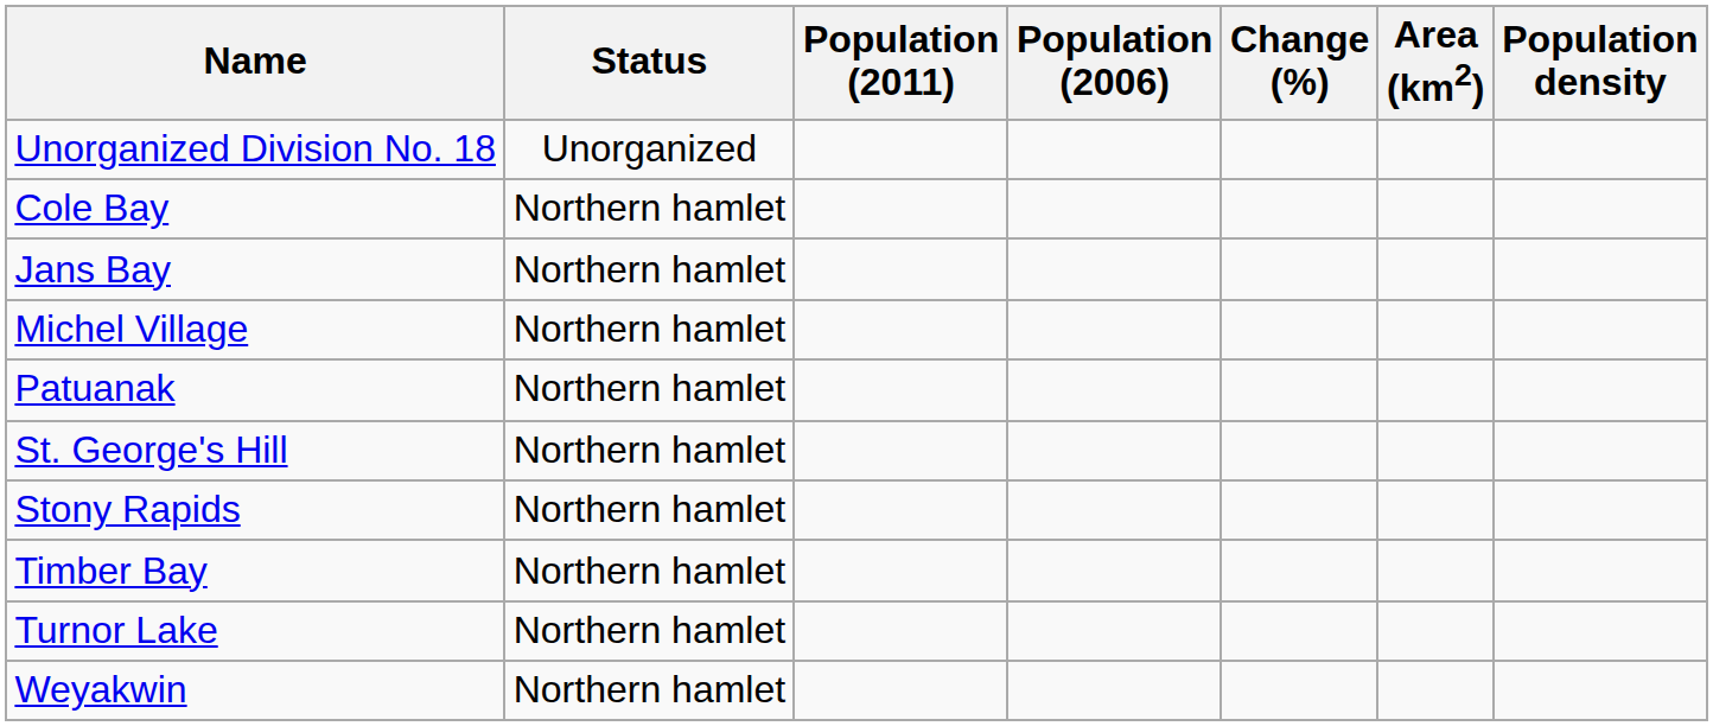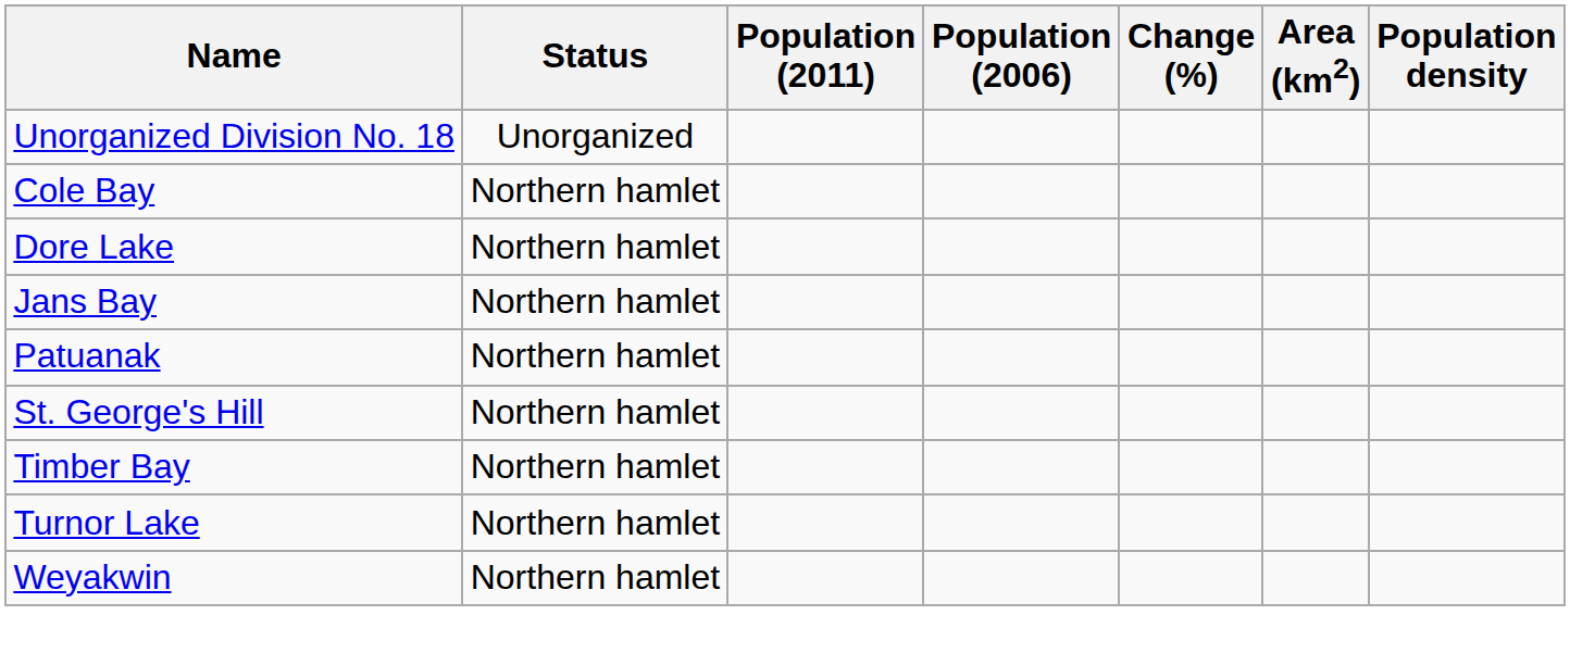 <table class="wikitable sortable">
 <tr>
 <th>Name</th>
 <th>Status</th>
 <th>Population<br>(2011)</th>
 <th>Population<br>(2006)</th>
 <th>Change<br>(%)</th>
 <th>Area<br>(km<sup>2</sup>)</th>
 <th>Population<br>density</th>
 </tr>
 <tr>
 <td><a href='#'>Unorganized Division No. 18</a></td>
 <td align=center>Unorganized</td>
 <td align=center></td>
 <td align=center></td>
 <td align=center></td>
 <td align=center></td>
 <td align=center></td>
 </tr>
 <tr>
 <td><a href='#'>Cole Bay</a></td>
 <td align=center>Northern hamlet</td>
 <td align=center></td>
 <td align=center></td>
 <td align=center></td>
 <td align=center></td>
 <td align=center></td>
 </tr>
 <tr>
-<td><a href='#'>Jans Bay</a></td>
+<td><a href='#'>Dore Lake</a></td>
 <td align=center>Northern hamlet</td>
 <td align=center></td>
 <td align=center></td>
 <td align=center></td>
 <td align=center></td>
 <td align=center></td>
 </tr>
 <tr>
-<td><a href='#'>Michel Village</a></td>
+<td><a href='#'>Jans Bay</a></td>
 <td align=center>Northern hamlet</td>
 <td align=center></td>
 <td align=center></td>
 <td align=center></td>
 <td align=center></td>
 <td align=center></td>
 </tr>
 <tr>
 <td><a href='#'>Patuanak</a></td>
 <td align=center>Northern hamlet</td>
 <td align=center></td>
 <td align=center></td>
 <td align=center></td>
 <td align=center></td>
 <td align=center></td>
 </tr>
 <tr>
 <td><a href='#'>St. George's Hill</a></td>
-<td align=center>Northern hamlet</td>
-<td align=center></td>
-<td align=center></td>
-<td align=center></td>
-<td align=center></td>
-<td align=center></td>
-</tr>
-<tr>
-<td><a href='#'>Stony Rapids</a></td>
 <td align=center>Northern hamlet</td>
 <td align=center></td>
 <td align=center></td>
 <td align=center></td>
 <td align=center></td>
 <td align=center></td>
 </tr>
 <tr>
 <td><a href='#'>Timber Bay</a></td>
 <td align=center>Northern hamlet</td>
 <td align=center></td>
 <td align=center></td>
 <td align=center></td>
 <td align=center></td>
 <td align=center></td>
 </tr>
 <tr>
 <td><a href='#'>Turnor Lake</a></td>
 <td align=center>Northern hamlet</td>
 <td align=center></td>
 <td align=center></td>
 <td align=center></td>
 <td align=center></td>
 <td align=center></td>
 </tr>
 <tr>
 <td><a href='#'>Weyakwin</a></td>
 <td align=center>Northern hamlet</td>
 <td align=center></td>
 <td align=center></td>
 <td align=center></td>
 <td align=center></td>
 <td align=center></td>
 </tr>
 <tr>
 </tr>
 </table>
